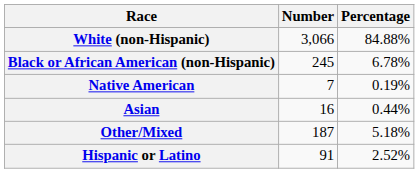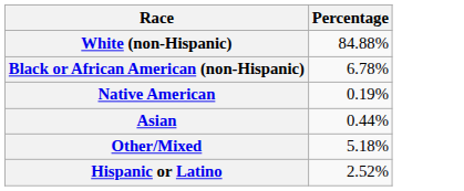 <table class="wikitable" style="text-align:right">
 <tr>
 <th scope="col">Race</th>
-<th scope="col">Number</th>
 <th scope="col">Percentage</th>
 </tr>
 <tr>
 <th scope="row"><a href='#'>White</a> (non-Hispanic)</th>
-<td>3,066</td>
 <td>84.88%</td>
 </tr>
 <tr>
 <th scope="row"><a href='#'>Black or African American</a> (non-Hispanic)</th>
-<td>245</td>
 <td>6.78%</td>
 </tr>
 <tr>
 <th scope="row"><a href='#'>Native American</a></th>
-<td>7</td>
 <td>0.19%</td>
 </tr>
 <tr>
 <th scope="row"><a href='#'>Asian</a></th>
-<td>16</td>
 <td>0.44%</td>
 </tr>
 <tr>
 <th scope="row"><a href='#'>Other/Mixed</a></th>
-<td>187</td>
 <td>5.18%</td>
 </tr>
 <tr>
 <th scope="row"><a href='#'>Hispanic</a> or <a href='#'>Latino</a></th>
-<td>91</td>
 <td>2.52%</td>
 </tr>
 </table>
